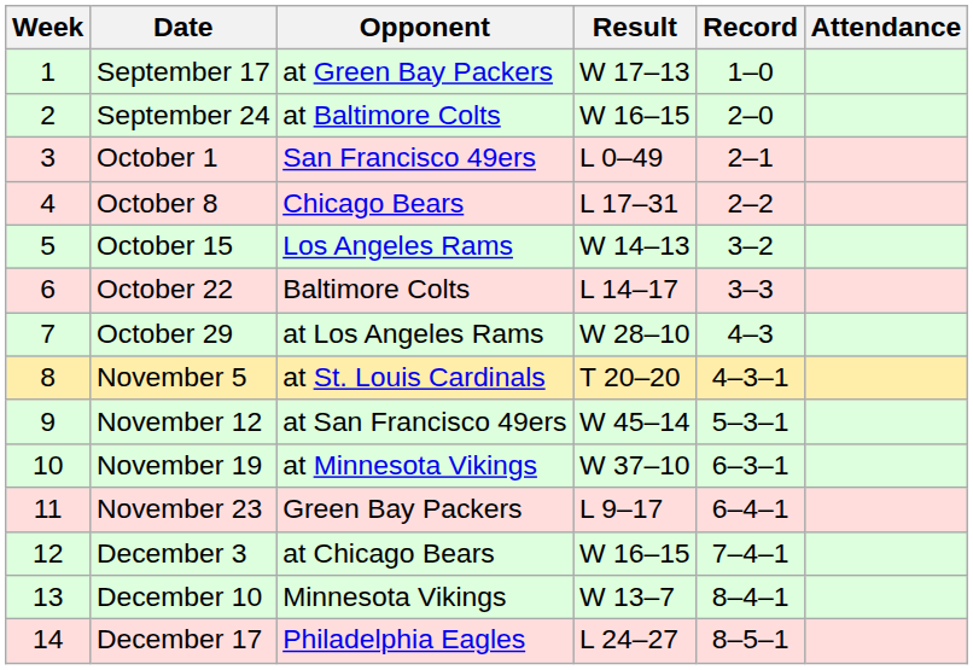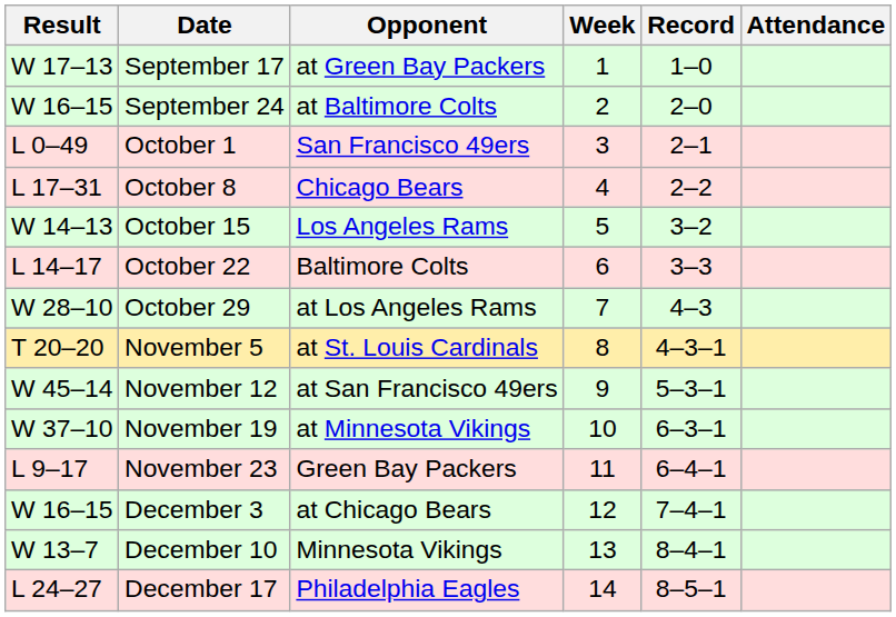 <table class="wikitable">
 <tr>
-<th>Week</th>
+<th>Result</th>
 <th>Date</th>
 <th>Opponent</th>
-<th>Result</th>
+<th>Week</th>
 <th>Record</th>
 <th>Attendance</th>
 </tr>
 <tr style="background: #ddffdd;">
-<td align=center>1</td>
+<td>W 17–13</td>
 <td>September 17</td>
 <td>at <a href='#'>Green Bay Packers</a></td>
-<td>W 17–13</td>
+<td align=center>1</td>
 <td align=center>1–0</td>
 <td></td>
 </tr>
 <tr style="background: #ddffdd;">
-<td align=center>2</td>
+<td>W 16–15</td>
 <td>September 24</td>
 <td>at <a href='#'>Baltimore Colts</a></td>
-<td>W 16–15</td>
+<td align=center>2</td>
 <td align=center>2–0</td>
 <td></td>
 </tr>
 <tr style="background: #ffdddd;">
-<td align=center>3</td>
+<td>L 0–49</td>
 <td>October 1</td>
 <td><a href='#'>San Francisco 49ers</a></td>
-<td>L 0–49</td>
+<td align=center>3</td>
 <td align=center>2–1</td>
 <td></td>
 </tr>
 <tr style="background: #ffdddd;">
-<td align=center>4</td>
+<td>L 17–31</td>
 <td>October 8</td>
 <td><a href='#'>Chicago Bears</a></td>
-<td>L 17–31</td>
+<td align=center>4</td>
 <td align=center>2–2</td>
 <td></td>
 </tr>
 <tr style="background: #ddffdd;">
-<td align=center>5</td>
+<td>W 14–13</td>
 <td>October 15</td>
 <td><a href='#'>Los Angeles Rams</a></td>
-<td>W 14–13</td>
+<td align=center>5</td>
 <td align=center>3–2</td>
 <td></td>
 </tr>
 <tr style="background: #ffdddd;">
-<td align=center>6</td>
+<td>L 14–17</td>
 <td>October 22</td>
 <td>Baltimore Colts</td>
-<td>L 14–17</td>
+<td align=center>6</td>
 <td align=center>3–3</td>
 <td></td>
 </tr>
 <tr style="background: #ddffdd;">
-<td align=center>7</td>
+<td>W 28–10</td>
 <td>October 29</td>
 <td>at Los Angeles Rams</td>
-<td>W 28–10</td>
+<td align=center>7</td>
 <td align=center>4–3</td>
 <td></td>
 </tr>
 <tr style="background: #ffeeaa;">
-<td align=center>8</td>
+<td>T 20–20</td>
 <td>November 5</td>
 <td>at <a href='#'>St. Louis Cardinals</a></td>
-<td>T 20–20</td>
+<td align=center>8</td>
 <td align=center>4–3–1</td>
 <td></td>
 </tr>
 <tr style="background: #ddffdd;">
-<td align=center>9</td>
+<td>W 45–14</td>
 <td>November 12</td>
 <td>at San Francisco 49ers</td>
-<td>W 45–14</td>
+<td align=center>9</td>
 <td align=center>5–3–1</td>
 <td></td>
 </tr>
 <tr style="background: #ddffdd;">
-<td align=center>10</td>
+<td>W 37–10</td>
 <td>November 19</td>
 <td>at <a href='#'>Minnesota Vikings</a></td>
-<td>W 37–10</td>
+<td align=center>10</td>
 <td align=center>6–3–1</td>
 <td></td>
 </tr>
 <tr style="background: #ffdddd;">
-<td align=center>11</td>
+<td>L 9–17</td>
 <td>November 23</td>
 <td>Green Bay Packers</td>
-<td>L 9–17</td>
+<td align=center>11</td>
 <td align=center>6–4–1</td>
 <td></td>
 </tr>
 <tr style="background: #ddffdd;">
-<td align=center>12</td>
+<td>W 16–15</td>
 <td>December 3</td>
 <td>at Chicago Bears</td>
-<td>W 16–15</td>
+<td align=center>12</td>
 <td align=center>7–4–1</td>
 <td></td>
 </tr>
 <tr style="background: #ddffdd;">
-<td align=center>13</td>
+<td>W 13–7</td>
 <td>December 10</td>
 <td>Minnesota Vikings</td>
-<td>W 13–7</td>
+<td align=center>13</td>
 <td align=center>8–4–1</td>
 <td></td>
 </tr>
 <tr style="background: #ffdddd;">
-<td align=center>14</td>
+<td>L 24–27</td>
 <td>December 17</td>
 <td><a href='#'>Philadelphia Eagles</a></td>
-<td>L 24–27</td>
+<td align=center>14</td>
 <td align=center>8–5–1</td>
 <td></td>
 </tr>
 </table>
